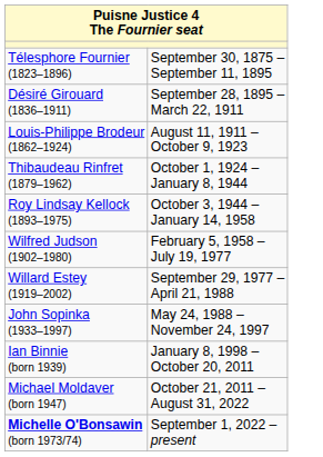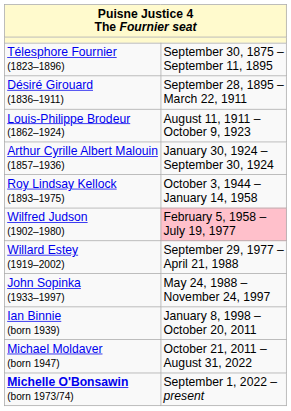 <table class="wikitable">
 <tr>
 <th colspan="2" style="background: #fffacd;">Puisne Justice 4<br>The <em>Fournier seat</em></th>
 </tr>
 <tr>
 <td colspan="2" style="background: #fffacd;"></td>
 </tr>
 <tr>
 <td><a href='#'>Télesphore Fournier</a><br><small>(1823–1896)</small></td>
 <td>September 30, 1875 –<br> September 11, 1895</td>
 </tr>
 <tr>
 <td><a href='#'>Désiré Girouard</a><br><small>(1836–1911)</small></td>
 <td>September 28, 1895 –<br> March 22, 1911</td>
 </tr>
 <tr>
 <td><a href='#'>Louis-Philippe Brodeur</a><br><small>(1862–1924)</small></td>
 <td>August 11, 1911 –<br> October 9, 1923</td>
 </tr>
 <tr>
-<td><a href='#'>Thibaudeau Rinfret</a><br><small>(1879–1962)</small></td>
-<td>October 1, 1924 –<br> January 8, 1944</td>
+<td><a href='#'>Arthur Cyrille Albert Malouin</a><br><small>(1857–1936)</small></td>
+<td>January 30, 1924 –<br> September 30, 1924</td>
 </tr>
 <tr>
 <td><a href='#'>Roy Lindsay Kellock</a><br><small>(1893–1975)</small></td>
 <td>October 3, 1944 –<br> January 14, 1958</td>
 </tr>
 <tr>
 <td><a href='#'>Wilfred Judson</a><br><small>(1902–1980)</small></td>
-<td>February 5, 1958 –<br> July 19, 1977</td>
+<td style="background: pink;">February 5, 1958 –<br> July 19, 1977</td>
 </tr>
 <tr>
 <td><a href='#'>Willard Estey</a><br><small>(1919–2002)</small></td>
 <td>September 29, 1977 –<br> April 21, 1988</td>
 </tr>
 <tr>
 <td><a href='#'>John Sopinka</a><br><small>(1933–1997)</small></td>
 <td>May 24, 1988 –<br> November 24, 1997</td>
 </tr>
 <tr>
 <td><a href='#'>Ian Binnie</a><br><small>(born 1939)</small></td>
 <td>January 8, 1998 –<br> October 20, 2011</td>
 </tr>
 <tr>
 <td><a href='#'>Michael Moldaver</a><br><small>(born 1947)</small></td>
 <td>October 21, 2011 –<br> August 31, 2022</td>
 </tr>
 <tr>
 <td><strong><a href='#'>Michelle O'Bonsawin</a></strong><br><small>(born 1973/74)</small></td>
 <td>September 1, 2022 –<br> <em>present</em></td>
 </tr>
 </table>
